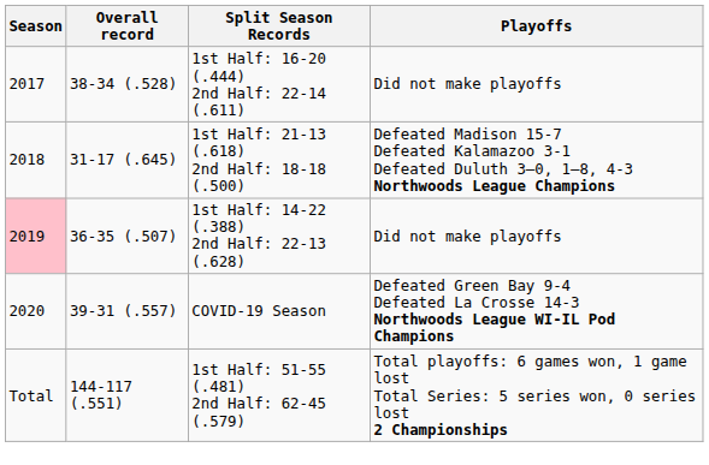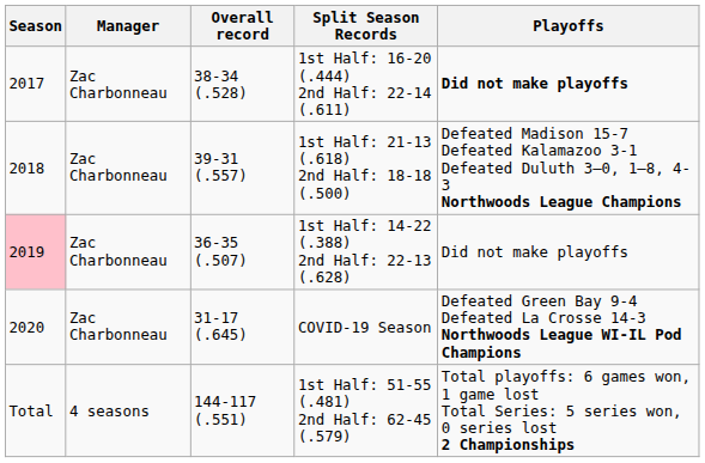 <table class="wikitable">
 <tr>
 <th>Season</th>
+<th>Manager</th>
 <th>Overall record</th>
 <th>Split Season Records</th>
 <th>Playoffs</th>
 </tr>
 <tr>
 <td>2017</td>
+<td>Zac Charbonneau</td>
 <td>38-34 (.528)</td>
 <td>1st Half: 16-20 (.444)<br>2nd Half: 22-14 (.611)</td>
-<td>Did not make playoffs</td>
+<td><strong>Did not make playoffs</strong></td>
 </tr>
 <tr>
 <td>2018</td>
-<td>31-17 (.645)</td>
+<td>Zac Charbonneau</td>
+<td>39-31 (.557)</td>
 <td>1st Half: 21-13 (.618)<br>2nd Half: 18-18 (.500)</td>
 <td>Defeated Madison 15-7<br>Defeated Kalamazoo 3-1<br>Defeated Duluth 3–0, 1–8, 4-3<br><strong>Northwoods League Champions</strong></td>
 </tr>
 <tr>
 <td style="background: pink;">2019</td>
+<td>Zac Charbonneau</td>
 <td>36-35 (.507)</td>
 <td>1st Half: 14-22 (.388)<br>2nd Half: 22-13 (.628)</td>
 <td>Did not make playoffs</td>
 </tr>
 <tr>
 <td>2020</td>
-<td>39-31 (.557)</td>
+<td>Zac Charbonneau</td>
+<td>31-17 (.645)</td>
 <td>COVID-19 Season</td>
 <td>Defeated Green Bay 9-4<br>Defeated La Crosse 14-3<br><strong>Northwoods League WI-IL Pod Champions</strong></td>
 </tr>
 <tr>
 <td>Total</td>
+<td>4 seasons</td>
 <td>144-117 (.551)</td>
 <td>1st Half: 51-55 (.481)<br>2nd Half: 62-45 (.579)</td>
 <td>Total playoffs: 6 games won, 1 game lost<br>Total Series: 5 series won, 0 series lost<br><strong>2 Championships</strong></td>
 </tr>
 </table>
